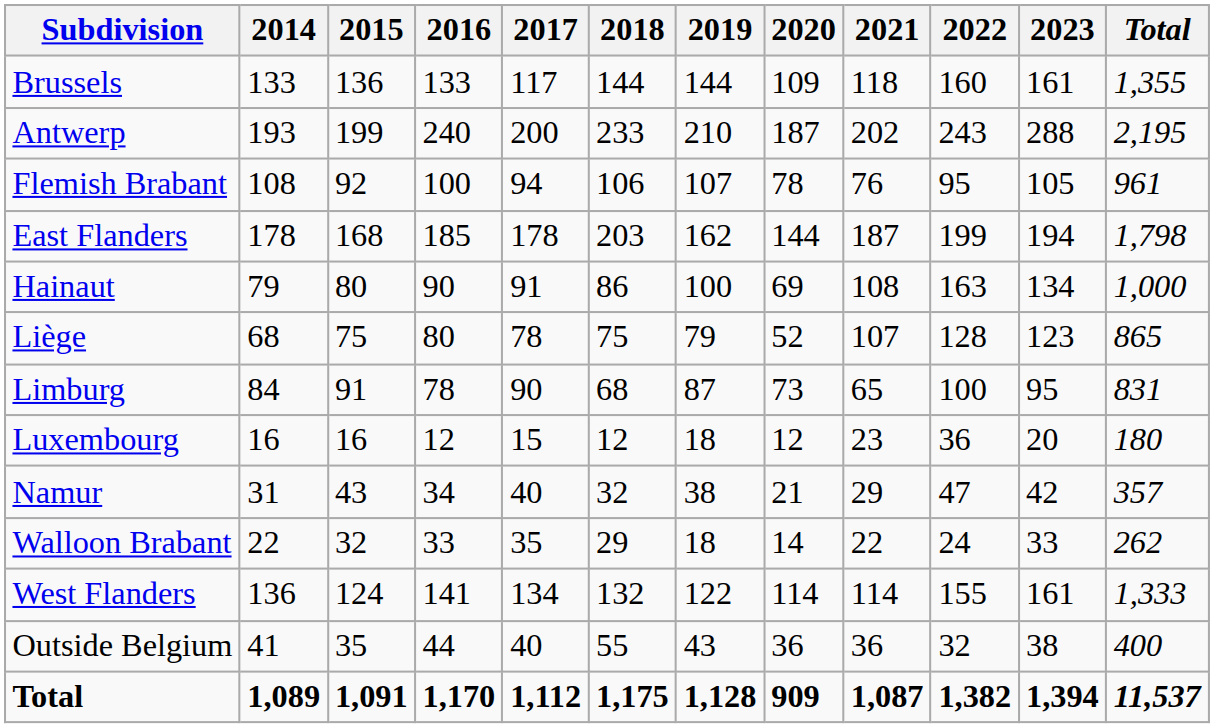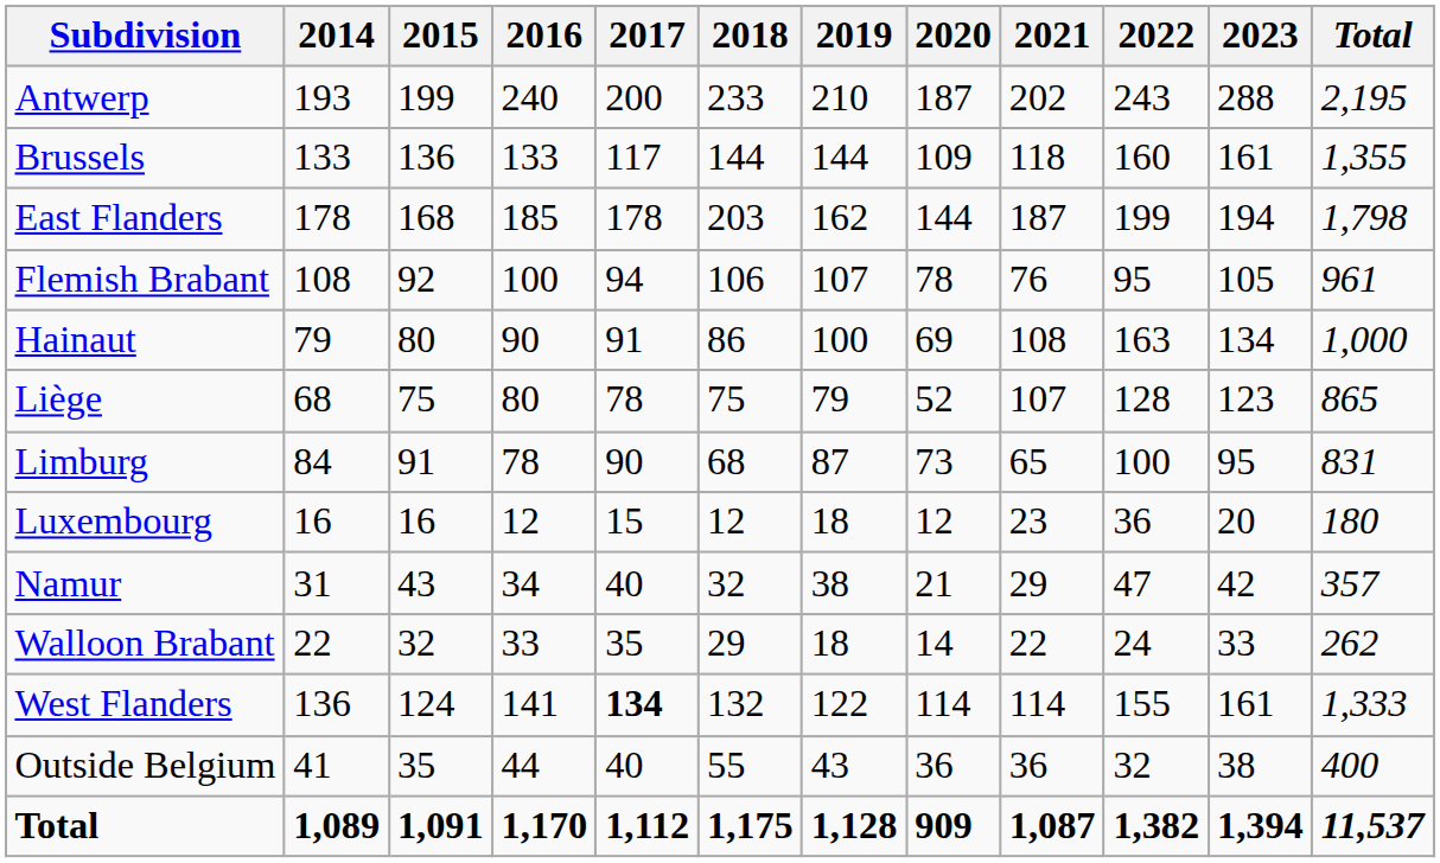 <table class="wikitable" style="text-align:left;">
 <tr>
 <th><a href='#'>Subdivision</a></th>
 <th>2014</th>
 <th>2015</th>
 <th>2016</th>
 <th>2017</th>
 <th>2018</th>
 <th>2019</th>
 <th>2020</th>
 <th>2021</th>
 <th>2022</th>
 <th>2023</th>
 <th><em>Total</em></th>
 </tr>
 <tr>
+<td><a href='#'>Antwerp</a></td>
+<td>193</td>
+<td>199</td>
+<td>240</td>
+<td>200</td>
+<td>233</td>
+<td>210</td>
+<td>187</td>
+<td>202</td>
+<td>243</td>
+<td>288</td>
+<td><em>2,195</em></td>
+</tr>
+<tr>
 <td><a href='#'>Brussels</a></td>
 <td>133</td>
 <td>136</td>
 <td>133</td>
 <td>117</td>
 <td>144</td>
 <td>144</td>
 <td>109</td>
 <td>118</td>
 <td>160</td>
 <td>161</td>
 <td><em>1,355</em></td>
 </tr>
 <tr>
-<td><a href='#'>Antwerp</a></td>
-<td>193</td>
+<td><a href='#'>East Flanders</a></td>
+<td>178</td>
+<td>168</td>
+<td>185</td>
+<td>178</td>
+<td>203</td>
+<td>162</td>
+<td>144</td>
+<td>187</td>
 <td>199</td>
-<td>240</td>
-<td>200</td>
-<td>233</td>
-<td>210</td>
-<td>187</td>
-<td>202</td>
-<td>243</td>
-<td>288</td>
-<td><em>2,195</em></td>
+<td>194</td>
+<td><em>1,798</em></td>
 </tr>
 <tr>
 <td><a href='#'>Flemish Brabant</a></td>
 <td>108</td>
 <td>92</td>
 <td>100</td>
 <td>94</td>
 <td>106</td>
 <td>107</td>
 <td>78</td>
 <td>76</td>
 <td>95</td>
 <td>105</td>
 <td><em>961</em></td>
-</tr>
-<tr>
-<td><a href='#'>East Flanders</a></td>
-<td>178</td>
-<td>168</td>
-<td>185</td>
-<td>178</td>
-<td>203</td>
-<td>162</td>
-<td>144</td>
-<td>187</td>
-<td>199</td>
-<td>194</td>
-<td><em>1,798</em></td>
 </tr>
 <tr>
 <td><a href='#'>Hainaut</a></td>
 <td>79</td>
 <td>80</td>
 <td>90</td>
 <td>91</td>
 <td>86</td>
 <td>100</td>
 <td>69</td>
 <td>108</td>
 <td>163</td>
 <td>134</td>
 <td><em>1,000</em></td>
 </tr>
 <tr>
 <td><a href='#'>Liège</a></td>
 <td>68</td>
 <td>75</td>
 <td>80</td>
 <td>78</td>
 <td>75</td>
 <td>79</td>
 <td>52</td>
 <td>107</td>
 <td>128</td>
 <td>123</td>
 <td><em>865</em></td>
 </tr>
 <tr>
 <td><a href='#'>Limburg</a></td>
 <td>84</td>
 <td>91</td>
 <td>78</td>
 <td>90</td>
 <td>68</td>
 <td>87</td>
 <td>73</td>
 <td>65</td>
 <td>100</td>
 <td>95</td>
 <td><em>831</em></td>
 </tr>
 <tr>
 <td><a href='#'>Luxembourg</a></td>
 <td>16</td>
 <td>16</td>
 <td>12</td>
 <td>15</td>
 <td>12</td>
 <td>18</td>
 <td>12</td>
 <td>23</td>
 <td>36</td>
 <td>20</td>
 <td><em>180</em></td>
 </tr>
 <tr>
 <td><a href='#'>Namur</a></td>
 <td>31</td>
 <td>43</td>
 <td>34</td>
 <td>40</td>
 <td>32</td>
 <td>38</td>
 <td>21</td>
 <td>29</td>
 <td>47</td>
 <td>42</td>
 <td><em>357</em></td>
 </tr>
 <tr>
 <td><a href='#'>Walloon Brabant</a></td>
 <td>22</td>
 <td>32</td>
 <td>33</td>
 <td>35</td>
 <td>29</td>
 <td>18</td>
 <td>14</td>
 <td>22</td>
 <td>24</td>
 <td>33</td>
 <td><em>262</em></td>
 </tr>
 <tr>
 <td><a href='#'>West Flanders</a></td>
 <td>136</td>
 <td>124</td>
 <td>141</td>
-<td>134</td>
+<td><strong>134</strong></td>
 <td>132</td>
 <td>122</td>
 <td>114</td>
 <td>114</td>
 <td>155</td>
 <td>161</td>
 <td><em>1,333</em></td>
 </tr>
 <tr>
 <td>Outside Belgium</td>
 <td>41</td>
 <td>35</td>
 <td>44</td>
 <td>40</td>
 <td>55</td>
 <td>43</td>
 <td>36</td>
 <td>36</td>
 <td>32</td>
 <td>38</td>
 <td><em>400</em></td>
 </tr>
 <tr>
 <td><strong>Total</strong></td>
 <td><strong>1,089</strong></td>
 <td><strong>1,091</strong></td>
 <td><strong>1,170</strong></td>
 <td><strong>1,112</strong></td>
 <td><strong>1,175</strong></td>
 <td><strong>1,128</strong></td>
 <td><strong>909</strong></td>
 <td><strong>1,087</strong></td>
 <td><strong>1,382</strong></td>
 <td><strong>1,394</strong></td>
 <td><strong><em>11,537</em></strong></td>
 </tr>
 </table>
